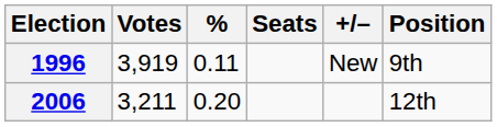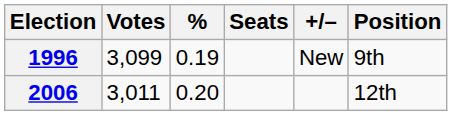 <table class=wikitable>
 <tr>
 <th>Election</th>
 <th>Votes</th>
 <th>%</th>
 <th>Seats</th>
 <th>+/–</th>
 <th>Position</th>
 </tr>
 <tr>
 <th><a href='#'>1996</a></th>
-<td>3,919</td>
-<td>0.11</td>
+<td>3,099</td>
+<td>0.19</td>
 <td></td>
 <td>New</td>
 <td>9th</td>
 </tr>
 <tr>
 <th><a href='#'>2006</a></th>
-<td>3,211</td>
+<td>3,011</td>
 <td>0.20</td>
 <td></td>
 <td></td>
 <td>12th</td>
 </tr>
 </table>
